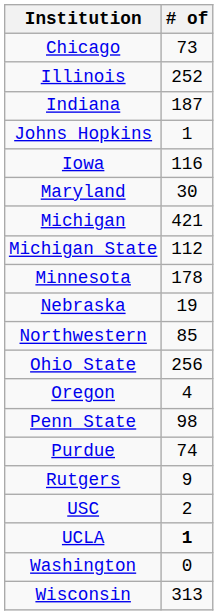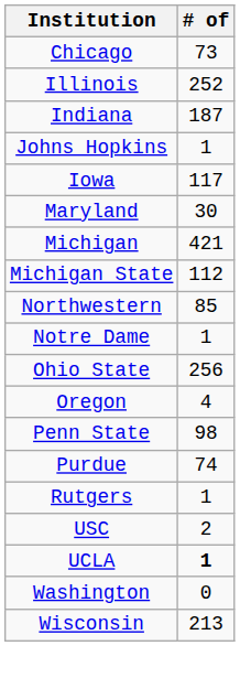 <table class="wikitable sortable" style="text-align: center;">
 <tr>
 <th scope="col">Institution</th>
 <th scope="col"># of</th>
 </tr>
 <tr>
 <td><a href='#'>Chicago</a></td>
 <td>73</td>
 </tr>
 <tr>
 <td><a href='#'>Illinois</a></td>
 <td>252</td>
 </tr>
 <tr>
 <td><a href='#'>Indiana</a></td>
 <td>187</td>
 </tr>
 <tr>
 <td><a href='#'>Johns Hopkins</a></td>
 <td>1</td>
 </tr>
 <tr>
 <td><a href='#'>Iowa</a></td>
-<td>116</td>
+<td>117</td>
 </tr>
 <tr>
 <td><a href='#'>Maryland</a></td>
 <td>30</td>
 </tr>
 <tr>
 <td><a href='#'>Michigan</a></td>
 <td>421</td>
 </tr>
 <tr>
 <td><a href='#'>Michigan State</a></td>
 <td>112</td>
 </tr>
 <tr>
-<td><a href='#'>Minnesota</a></td>
-<td>178</td>
+<td><a href='#'>Northwestern</a></td>
+<td>85</td>
 </tr>
 <tr>
-<td><a href='#'>Nebraska</a></td>
-<td>19</td>
-</tr>
-<tr>
-<td><a href='#'>Northwestern</a></td>
-<td>85</td>
+<td><a href='#'>Notre Dame</a></td>
+<td>1</td>
 </tr>
 <tr>
 <td><a href='#'>Ohio State</a></td>
 <td>256</td>
 </tr>
 <tr>
 <td><a href='#'>Oregon</a></td>
 <td>4</td>
 </tr>
 <tr>
 <td><a href='#'>Penn State</a></td>
 <td>98</td>
 </tr>
 <tr>
 <td><a href='#'>Purdue</a></td>
 <td>74</td>
 </tr>
 <tr>
 <td><a href='#'>Rutgers</a></td>
-<td>9</td>
+<td>1</td>
 </tr>
 <tr>
 <td><a href='#'>USC</a></td>
 <td>2</td>
 </tr>
 <tr>
 <td><a href='#'>UCLA</a></td>
 <td><strong>1</strong></td>
 </tr>
 <tr>
 <td><a href='#'>Washington</a></td>
 <td>0</td>
 </tr>
 <tr>
 <td><a href='#'>Wisconsin</a></td>
-<td>313</td>
+<td>213</td>
 </tr>
 </table>
